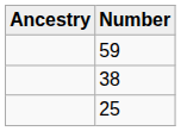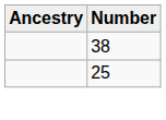 <table style="float: center;" class="wikitable">
 <tr>
 <th style="background:#efefef;">Ancestry</th>
 <th style="background:#efefef;">Number</th>
-</tr>
-<tr>
-<td></td>
-<td>59</td>
 </tr>
 <tr>
 <td></td>
 <td>38</td>
 </tr>
 <tr>
 <td></td>
 <td>25</td>
 </tr>
 </table>
